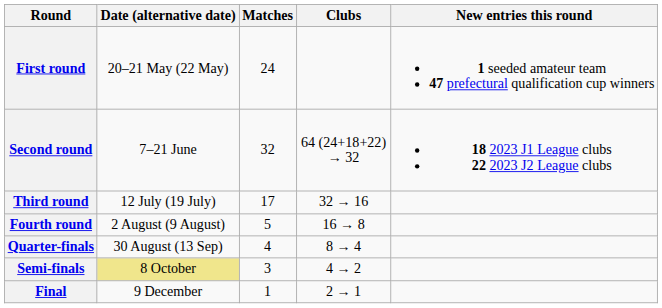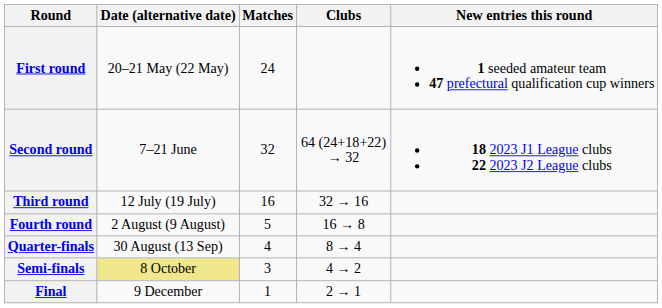 <table class="wikitable" style="text-align: center">
 <tr>
 <th>Round</th>
 <th>Date (alternative date)</th>
 <th>Matches</th>
 <th style="width:100px;">Clubs</th>
 <th>New entries this round</th>
 </tr>
 <tr>
 <th><a href='#'>First round</a></th>
 <td>20–21 May (22 May)</td>
 <td>24</td>
 <td></td>
 <td><br><ul><li><strong>1</strong> seeded amateur team</li><li><strong>47</strong> <a href='#'>prefectural</a> qualification cup winners</li></ul></td>
 </tr>
 <tr>
 <th><a href='#'>Second round</a></th>
 <td>7–21 June</td>
 <td>32</td>
 <td>64 (24+18+22) → 32</td>
 <td><br><ul><li><strong>18</strong> <a href='#'>2023 J1 League</a> clubs</li><li><strong>22</strong> <a href='#'>2023 J2 League</a> clubs</li></ul></td>
 </tr>
 <tr>
 <th><a href='#'>Third round</a></th>
 <td>12 July (19 July)</td>
-<td>17</td>
+<td>16</td>
 <td>32 → 16</td>
 <td></td>
 </tr>
 <tr>
 <th><a href='#'>Fourth round</a></th>
 <td>2 August (9 August)</td>
 <td>5</td>
 <td>16 → 8</td>
 <td></td>
 </tr>
 <tr>
 <th><a href='#'>Quarter-finals</a></th>
 <td>30 August (13 Sep)</td>
 <td>4</td>
 <td>8 → 4</td>
 <td></td>
 </tr>
 <tr>
 <th><a href='#'>Semi-finals</a></th>
 <td style="background: khaki;">8 October</td>
 <td>3</td>
 <td>4 → 2</td>
 <td></td>
 </tr>
 <tr>
 <th><a href='#'>Final</a></th>
 <td>9 December</td>
 <td>1</td>
 <td>2 → 1</td>
 <td></td>
 </tr>
 </table>
